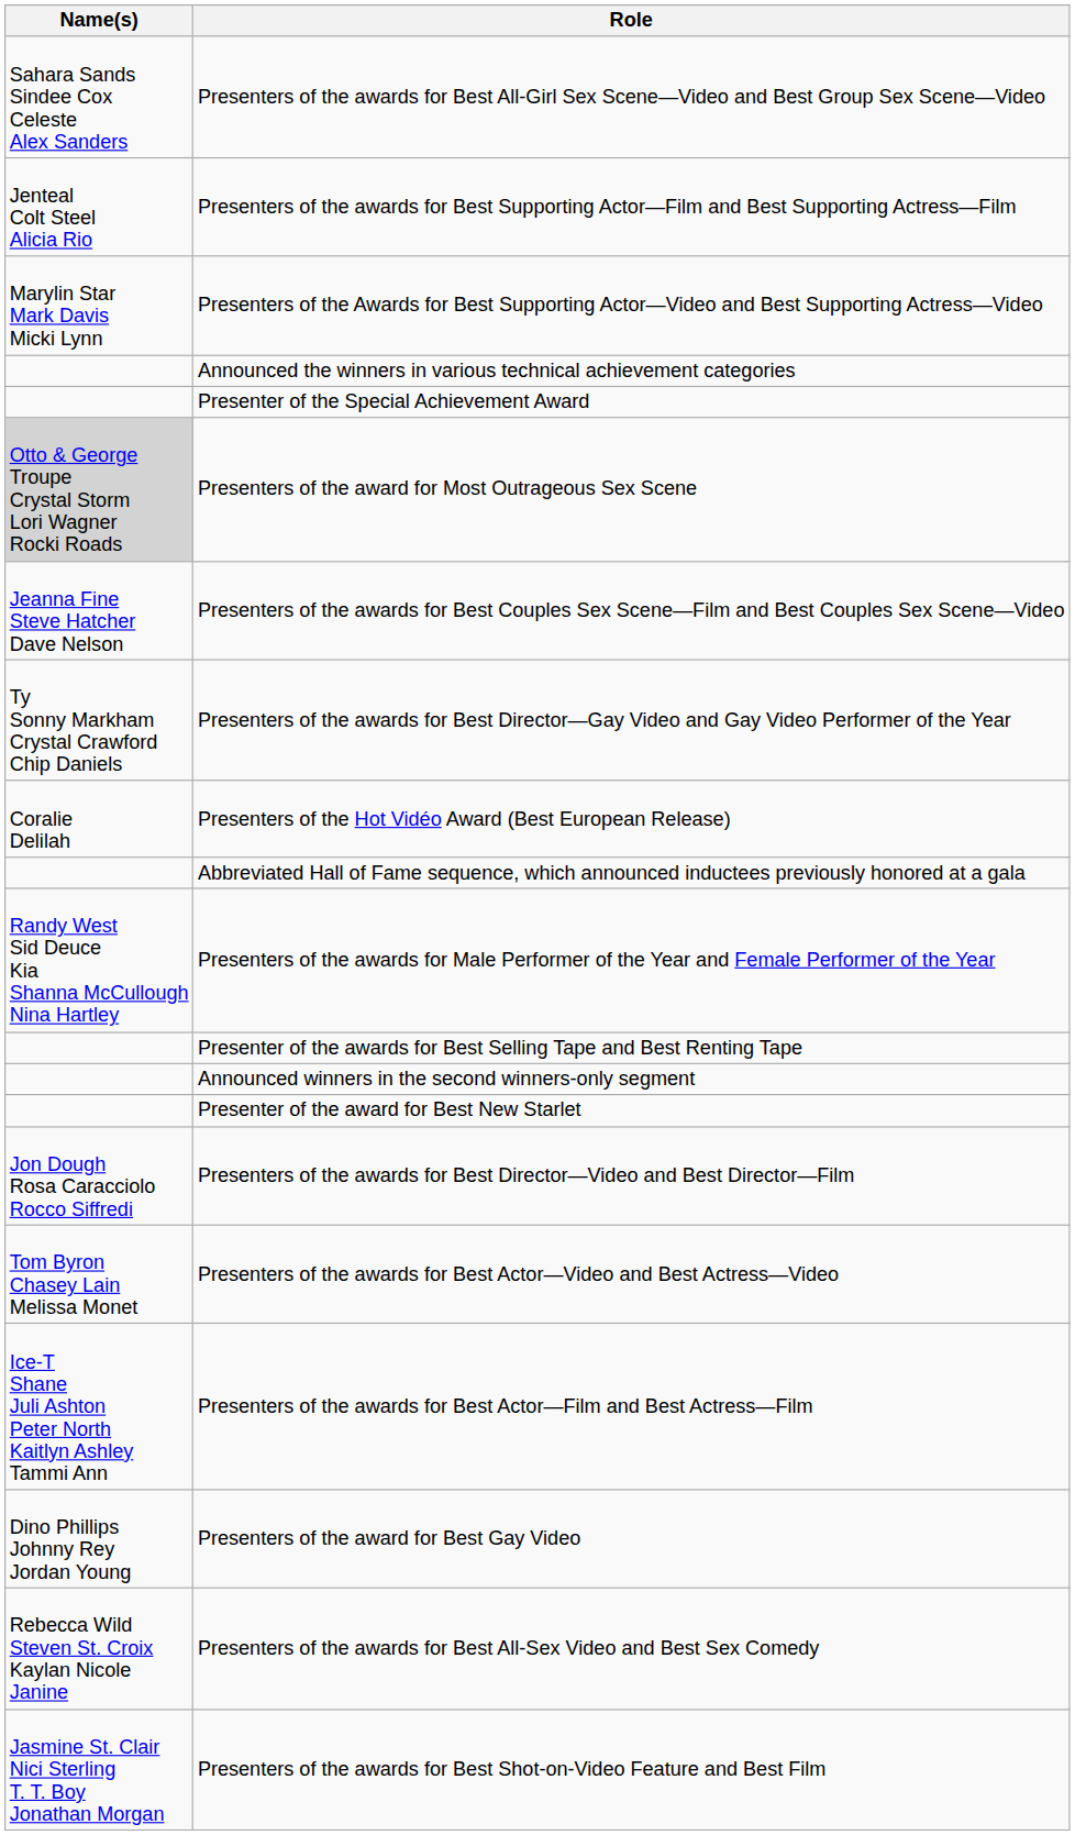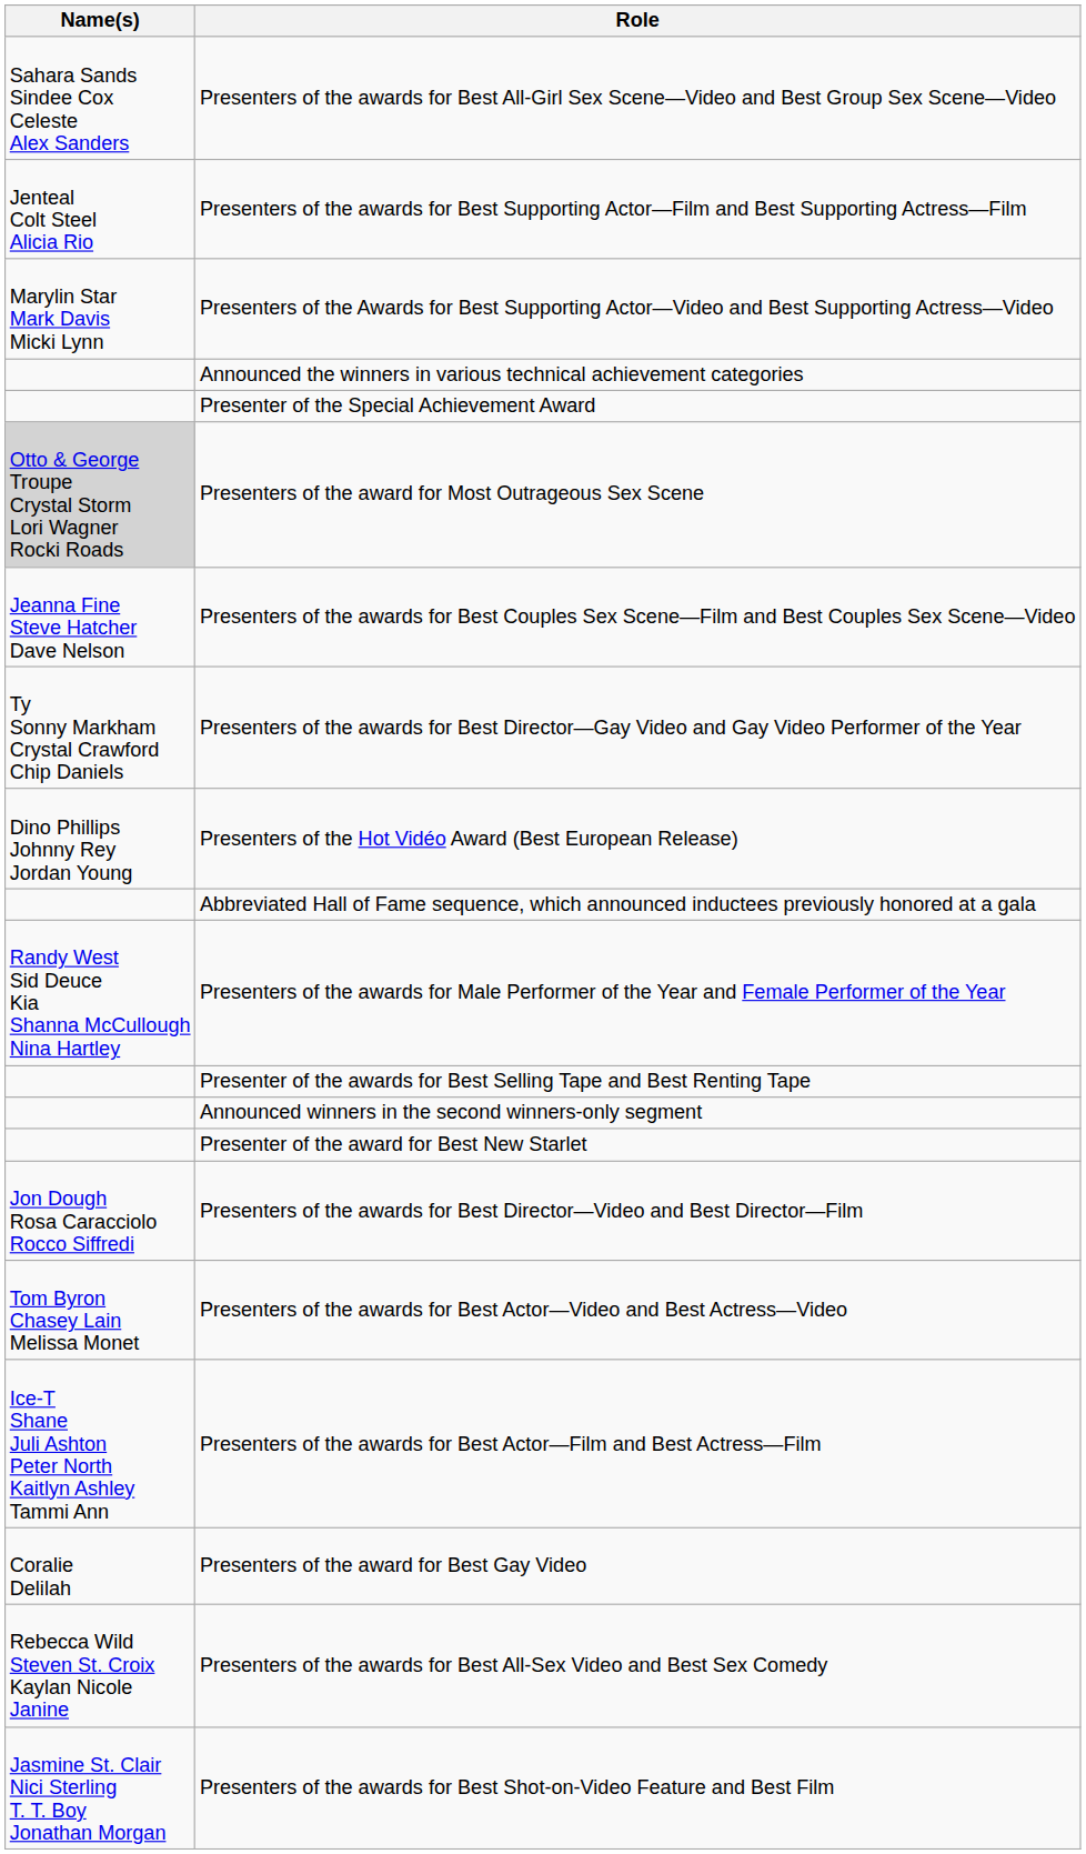 <table class="wikitable sortable">
 <tr>
 <th>Name(s)</th>
 <th>Role</th>
 </tr>
 <tr>
 <td><br>Sahara Sands<br>Sindee Cox<br>Celeste<br><a href='#'>Alex Sanders</a></td>
 <td>Presenters of the awards for Best All-Girl Sex Scene—Video and Best Group Sex Scene—Video</td>
 </tr>
 <tr>
 <td><br>Jenteal<br>Colt Steel<br><a href='#'>Alicia Rio</a></td>
 <td>Presenters of the awards for Best Supporting Actor—Film and Best Supporting Actress—Film</td>
 </tr>
 <tr>
 <td><br>Marylin Star<br><a href='#'>Mark Davis</a><br>Micki Lynn</td>
 <td>Presenters of the Awards for Best Supporting Actor—Video and Best Supporting Actress—Video</td>
 </tr>
 <tr>
 <td></td>
 <td>Announced the winners in various technical achievement categories</td>
 </tr>
 <tr>
 <td></td>
 <td>Presenter of the Special Achievement Award</td>
 </tr>
 <tr>
 <td style="background: lightgrey;"><br><a href='#'>Otto & George</a><br>Troupe<br>Crystal Storm<br>Lori Wagner<br>Rocki Roads</td>
 <td>Presenters of the award for Most Outrageous Sex Scene</td>
 </tr>
 <tr>
 <td><br><a href='#'>Jeanna Fine</a><br><a href='#'>Steve Hatcher</a><br>Dave Nelson</td>
 <td>Presenters of the awards for Best Couples Sex Scene—Film and Best Couples Sex Scene—Video</td>
 </tr>
 <tr>
 <td><br>Ty<br>Sonny Markham<br>Crystal Crawford<br>Chip Daniels</td>
 <td>Presenters of the awards for Best Director—Gay Video and Gay Video Performer of the Year</td>
 </tr>
 <tr>
-<td><br>Coralie<br>Delilah</td>
+<td><br>Dino Phillips<br>Johnny Rey<br>Jordan Young</td>
 <td>Presenters of the <a href='#'>Hot Vidéo</a> Award (Best European Release)</td>
 </tr>
 <tr>
 <td><br></td>
 <td>Abbreviated Hall of Fame sequence, which announced inductees previously honored at a gala</td>
 </tr>
 <tr>
 <td><br><a href='#'>Randy West</a><br>Sid Deuce<br>Kia<br><a href='#'>Shanna McCullough</a><br><a href='#'>Nina Hartley</a></td>
 <td>Presenters of the awards for Male Performer of the Year and <a href='#'>Female Performer of the Year</a></td>
 </tr>
 <tr>
 <td></td>
 <td>Presenter of the awards for Best Selling Tape and Best Renting Tape</td>
 </tr>
 <tr>
 <td></td>
 <td>Announced winners in the second winners-only segment</td>
 </tr>
 <tr>
 <td></td>
 <td>Presenter of the award for Best New Starlet</td>
 </tr>
 <tr>
 <td><br><a href='#'>Jon Dough</a><br>Rosa Caracciolo<br><a href='#'>Rocco Siffredi</a></td>
 <td>Presenters of the awards for Best Director—Video and Best Director—Film</td>
 </tr>
 <tr>
 <td><br><a href='#'>Tom Byron</a><br><a href='#'>Chasey Lain</a><br>Melissa Monet</td>
 <td>Presenters of the awards for Best Actor—Video and Best Actress—Video</td>
 </tr>
 <tr>
 <td><br><a href='#'>Ice-T</a><br><a href='#'>Shane</a><br><a href='#'>Juli Ashton</a><br><a href='#'>Peter North</a><br><a href='#'>Kaitlyn Ashley</a><br>Tammi Ann</td>
 <td>Presenters of the awards for Best Actor—Film and Best Actress—Film</td>
 </tr>
 <tr>
-<td><br>Dino Phillips<br>Johnny Rey<br>Jordan Young</td>
+<td><br>Coralie<br>Delilah</td>
 <td>Presenters of the award for Best Gay Video</td>
 </tr>
 <tr>
 <td><br>Rebecca Wild<br><a href='#'>Steven St. Croix</a><br>Kaylan Nicole<br><a href='#'>Janine</a></td>
 <td>Presenters of the awards for Best All-Sex Video and Best Sex Comedy</td>
 </tr>
 <tr>
 <td><br><a href='#'>Jasmine St. Clair</a><br><a href='#'>Nici Sterling</a><br><a href='#'>T. T. Boy</a><br><a href='#'>Jonathan Morgan</a></td>
 <td>Presenters of the awards for Best Shot-on-Video Feature and Best Film</td>
 </tr>
 </table>
